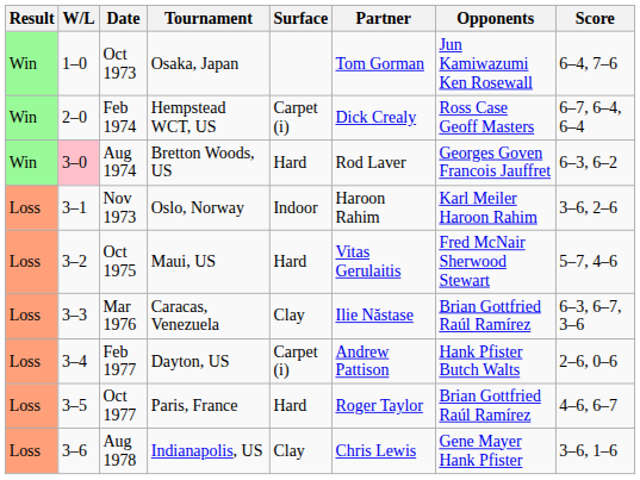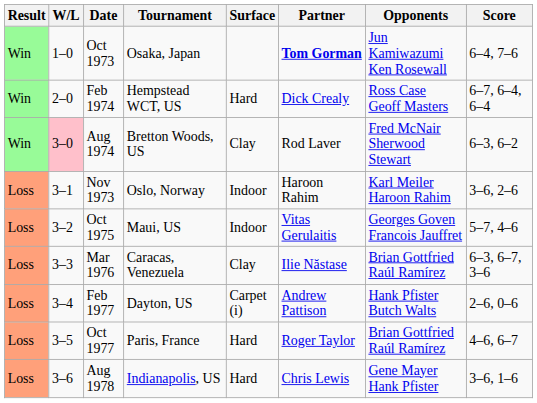 <table class="sortable wikitable">
 <tr>
 <th style="width:40px">Result</th>
 <th style="width:35px" class="unsortable">W/L</th>
 <th style="width:55px">Date</th>
 <th style="width:170px">Tournament</th>
 <th style="width:50px">Surface</th>
 <th style="width:160px">Partner</th>
 <th style="width:160px">Opponents</th>
 <th style="width:140px" class="unsortable">Score</th>
 </tr>
 <tr>
 <td style="background:#98fb98;">Win</td>
 <td>1–0</td>
 <td>Oct 1973</td>
 <td>Osaka, Japan</td>
 <td></td>
-<td> <a href='#'>Tom Gorman</a></td>
+<td><strong> <a href='#'>Tom Gorman</a></strong></td>
 <td> <a href='#'>Jun Kamiwazumi</a> <br>  <a href='#'>Ken Rosewall</a></td>
 <td>6–4, 7–6</td>
 </tr>
 <tr>
 <td style="background:#98fb98;">Win</td>
 <td>2–0</td>
 <td>Feb 1974</td>
 <td>Hempstead WCT, US</td>
-<td>Carpet (i)</td>
+<td>Hard</td>
 <td> <a href='#'>Dick Crealy</a></td>
 <td> <a href='#'>Ross Case</a> <br>  <a href='#'>Geoff Masters</a></td>
 <td>6–7, 6–4, 6–4</td>
 </tr>
 <tr>
 <td style="background:#98fb98;">Win</td>
 <td style="background: pink;">3–0</td>
 <td>Aug 1974</td>
 <td>Bretton Woods, US</td>
-<td>Hard</td>
+<td>Clay</td>
 <td> Rod Laver</td>
-<td> <a href='#'>Georges Goven</a> <br>  <a href='#'>Francois Jauffret</a></td>
+<td> <a href='#'>Fred McNair</a> <br>  <a href='#'>Sherwood Stewart</a></td>
 <td>6–3, 6–2</td>
 </tr>
 <tr>
 <td style="background:#ffa07a;">Loss</td>
 <td>3–1</td>
 <td>Nov 1973</td>
 <td>Oslo, Norway</td>
 <td>Indoor</td>
 <td> Haroon Rahim</td>
 <td> <a href='#'>Karl Meiler</a> <br>  <a href='#'>Haroon Rahim</a></td>
 <td>3–6, 2–6</td>
 </tr>
 <tr>
 <td style="background:#ffa07a;">Loss</td>
 <td>3–2</td>
 <td>Oct 1975</td>
 <td>Maui, US</td>
-<td>Hard</td>
+<td>Indoor</td>
 <td> <a href='#'>Vitas Gerulaitis</a></td>
-<td> <a href='#'>Fred McNair</a> <br>  <a href='#'>Sherwood Stewart</a></td>
+<td> <a href='#'>Georges Goven</a> <br>  <a href='#'>Francois Jauffret</a></td>
 <td>5–7, 4–6</td>
 </tr>
 <tr>
 <td style="background:#ffa07a;">Loss</td>
 <td>3–3</td>
 <td>Mar 1976</td>
 <td>Caracas, Venezuela</td>
 <td>Clay</td>
 <td> <a href='#'>Ilie Năstase</a></td>
 <td> <a href='#'>Brian Gottfried</a> <br>  <a href='#'>Raúl Ramírez</a></td>
 <td>6–3, 6–7, 3–6</td>
 </tr>
 <tr>
 <td style="background:#ffa07a;">Loss</td>
 <td>3–4</td>
 <td>Feb 1977</td>
 <td>Dayton, US</td>
 <td>Carpet (i)</td>
 <td> <a href='#'>Andrew Pattison</a></td>
 <td> <a href='#'>Hank Pfister</a> <br>  <a href='#'>Butch Walts</a></td>
 <td>2–6, 0–6</td>
 </tr>
 <tr>
 <td style="background:#ffa07a;">Loss</td>
 <td>3–5</td>
 <td>Oct 1977</td>
 <td>Paris, France</td>
 <td>Hard</td>
 <td> <a href='#'>Roger Taylor</a></td>
 <td> <a href='#'>Brian Gottfried</a> <br>  <a href='#'>Raúl Ramírez</a></td>
 <td>4–6, 6–7</td>
 </tr>
 <tr>
 <td style="background:#ffa07a;">Loss</td>
 <td>3–6</td>
 <td>Aug 1978</td>
 <td><a href='#'>Indianapolis</a>, US</td>
-<td>Clay</td>
+<td>Hard</td>
 <td> <a href='#'>Chris Lewis</a></td>
 <td> <a href='#'>Gene Mayer</a> <br>  <a href='#'>Hank Pfister</a></td>
 <td>3–6, 1–6</td>
 </tr>
 </table>
